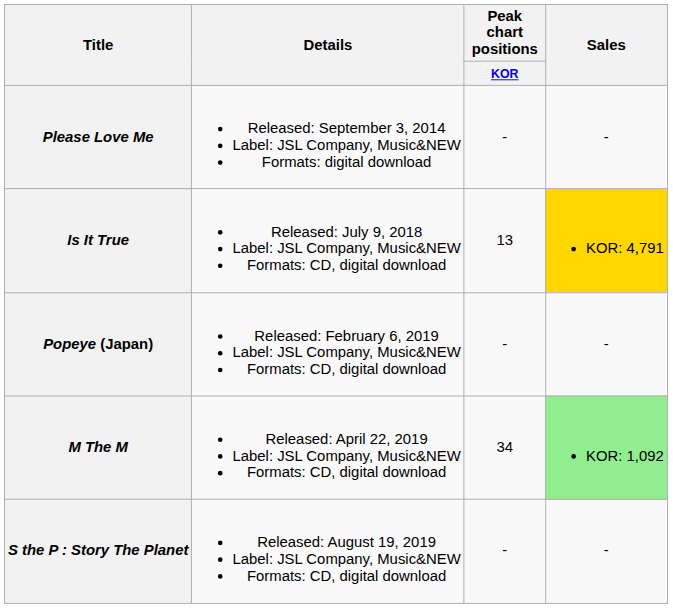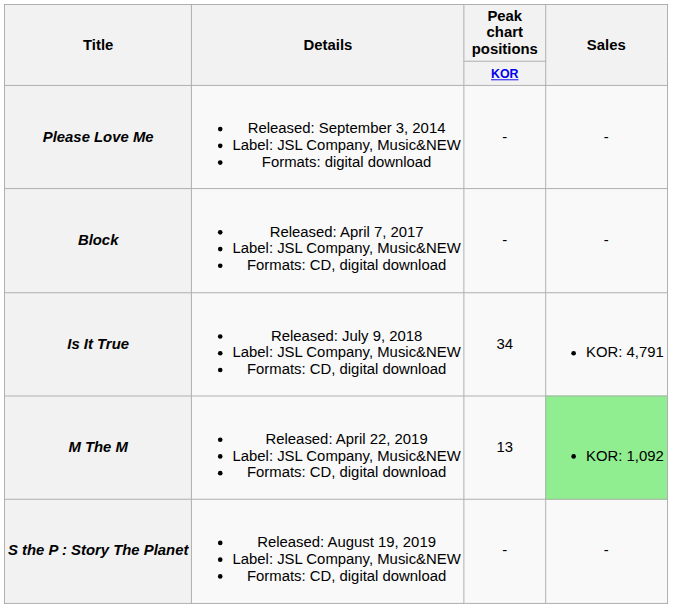 <table class="wikitable plainrowheaders" style="text-align:center;">
 <tr>
 <th scope="col" rowspan="2">Title</th>
 <th scope="col" rowspan="2">Details</th>
 <th scope="col" colspan="1" style="width:5em;">Peak chart positions</th>
 <th scope="col" rowspan="2">Sales</th>
 </tr>
 <tr>
 <th><small><a href='#'>KOR</a></small><br></th>
 </tr>
 <tr>
 <th scope="row"><em>Please Love Me</em></th>
 <td><br><ul><li>Released: September 3, 2014</li><li>Label: JSL Company, Music&NEW</li><li>Formats: digital download</li></ul></td>
 <td>-</td>
 <td>-</td>
 </tr>
 <tr>
-<th scope="row"><em>Is It True</em></th>
-<td><br><ul><li>Released: July 9, 2018</li><li>Label: JSL Company, Music&NEW</li><li>Formats: CD, digital download</li></ul></td>
-<td>13</td>
-<td style="background: gold;"><br><ul><li>KOR: 4,791</li></ul></td>
-</tr>
-<tr>
-<th scope="row"><em>Popeye</em> (Japan)</th>
-<td><br><ul><li>Released: February 6, 2019</li><li>Label: JSL Company, Music&NEW</li><li>Formats: CD, digital download</li></ul></td>
+<th scope="row"><em>Block</em></th>
+<td><br><ul><li>Released: April 7, 2017</li><li>Label: JSL Company, Music&NEW</li><li>Formats: CD, digital download</li></ul></td>
 <td>-</td>
 <td>-</td>
 </tr>
 <tr>
+<th scope="row"><em>Is It True</em></th>
+<td><br><ul><li>Released: July 9, 2018</li><li>Label: JSL Company, Music&NEW</li><li>Formats: CD, digital download</li></ul></td>
+<td>34</td>
+<td><br><ul><li>KOR: 4,791</li></ul></td>
+</tr>
+<tr>
 <th scope="row"><em>M The M</em></th>
 <td><br><ul><li>Released: April 22, 2019</li><li>Label: JSL Company, Music&NEW</li><li>Formats: CD, digital download</li></ul></td>
-<td>34</td>
+<td>13</td>
 <td style="background: lightgreen;"><br><ul><li>KOR: 1,092</li></ul></td>
 </tr>
 <tr>
 <th scope="row"><em>S the P : Story The Planet</em></th>
 <td><br><ul><li>Released: August 19, 2019</li><li>Label: JSL Company, Music&NEW</li><li>Formats: CD, digital download</li></ul></td>
 <td>-</td>
 <td>-</td>
 </tr>
 </table>
